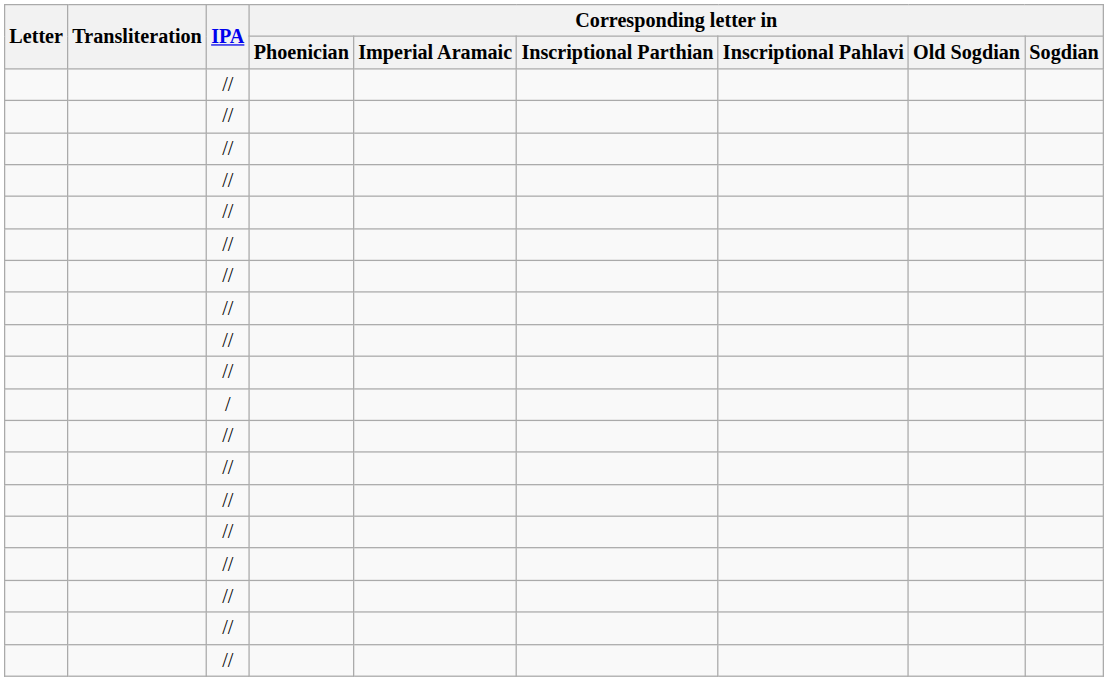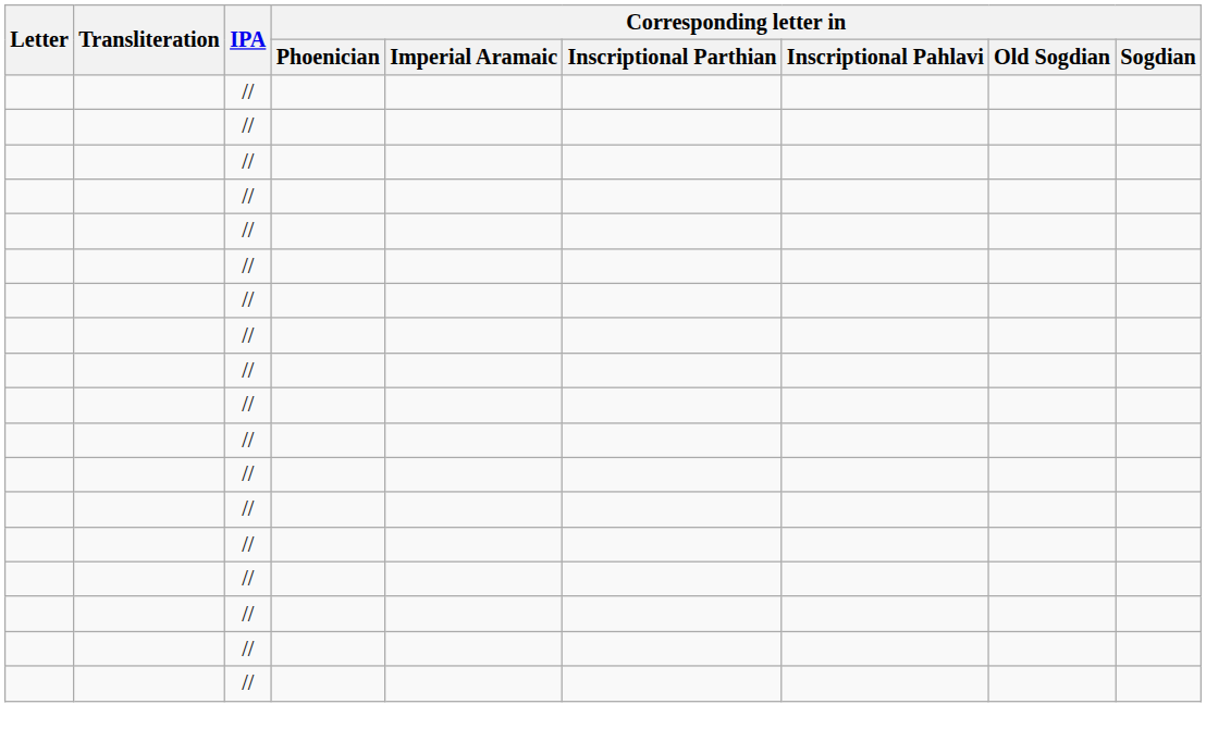 <table class="wikitable">
 <tr>
 <th rowspan="2">Letter</th>
 <th rowspan="2">Transliteration</th>
 <th rowspan="2"><a href='#'>IPA</a></th>
 <th colspan="6">Corresponding letter in</th>
 </tr>
 <tr>
 <th>Phoenician</th>
 <th>Imperial Aramaic</th>
 <th>Inscriptional Parthian</th>
 <th>Inscriptional Pahlavi</th>
 <th>Old Sogdian</th>
 <th>Sogdian</th>
 </tr>
 <tr style="text-align:center;">
 <td></td>
 <td></td>
 <td>//</td>
 <td></td>
 <td></td>
 <td></td>
 <td></td>
 <td></td>
 <td></td>
 </tr>
 <tr style="text-align:center;">
 <td></td>
 <td></td>
 <td>//</td>
 <td></td>
 <td></td>
 <td></td>
 <td></td>
 <td></td>
 <td></td>
 </tr>
 <tr style="text-align:center;">
 <td></td>
 <td></td>
 <td>//</td>
 <td></td>
 <td></td>
 <td></td>
 <td></td>
 <td></td>
 <td></td>
 </tr>
 <tr style="text-align:center;">
 <td></td>
 <td></td>
 <td>//</td>
 <td></td>
 <td></td>
 <td></td>
 <td></td>
 <td></td>
 <td></td>
 </tr>
 <tr style="text-align:center;">
 <td></td>
 <td></td>
 <td>//</td>
 <td></td>
 <td></td>
 <td></td>
 <td></td>
 <td></td>
 <td></td>
 </tr>
 <tr style="text-align:center;">
 <td></td>
 <td></td>
 <td>//</td>
 <td></td>
 <td></td>
 <td></td>
 <td></td>
 <td></td>
 <td></td>
 </tr>
 <tr style="text-align:center;">
 <td></td>
 <td></td>
 <td>//</td>
 <td></td>
 <td></td>
 <td></td>
 <td></td>
 <td></td>
 <td></td>
 </tr>
 <tr style="text-align:center;">
 <td></td>
 <td></td>
 <td>//</td>
 <td></td>
 <td></td>
 <td></td>
 <td></td>
 <td></td>
 <td></td>
 </tr>
 <tr style="text-align:center;">
 <td></td>
 <td></td>
 <td>//</td>
 <td></td>
 <td></td>
 <td></td>
 <td></td>
 <td></td>
 <td></td>
 </tr>
 <tr style="text-align:center;">
 <td></td>
 <td></td>
 <td>//</td>
 <td></td>
 <td></td>
 <td></td>
 <td></td>
 <td></td>
 <td></td>
 </tr>
 <tr style="text-align:center;">
 <td></td>
 <td></td>
-<td>/</td>
-<td></td>
-<td></td>
-<td></td>
-<td></td>
-<td></td>
-<td></td>
-</tr>
-<tr style="text-align:center;">
-<td></td>
-<td></td>
 <td>//</td>
 <td></td>
 <td></td>
 <td></td>
 <td></td>
 <td></td>
 <td></td>
 </tr>
 <tr style="text-align:center;">
 <td></td>
 <td></td>
 <td>//</td>
 <td></td>
 <td></td>
 <td></td>
 <td></td>
 <td></td>
 <td></td>
 </tr>
 <tr style="text-align:center;">
 <td></td>
 <td></td>
 <td>//</td>
 <td></td>
 <td></td>
 <td></td>
 <td></td>
 <td></td>
 <td></td>
 </tr>
 <tr style="text-align:center;">
 <td></td>
 <td></td>
 <td>//</td>
 <td></td>
 <td></td>
 <td></td>
 <td></td>
 <td></td>
 <td></td>
 </tr>
 <tr style="text-align:center;">
 <td></td>
 <td></td>
 <td>//</td>
 <td></td>
 <td></td>
 <td></td>
 <td></td>
 <td></td>
 <td></td>
 </tr>
 <tr style="text-align:center;">
 <td></td>
 <td></td>
 <td>//</td>
 <td></td>
 <td></td>
 <td></td>
 <td></td>
 <td></td>
 <td></td>
 </tr>
 <tr style="text-align:center;">
 <td></td>
 <td></td>
 <td>//</td>
 <td></td>
 <td></td>
 <td></td>
 <td></td>
 <td></td>
 <td></td>
 </tr>
 <tr style="text-align:center;">
 <td></td>
 <td></td>
 <td>//</td>
 <td></td>
 <td></td>
 <td></td>
 <td></td>
 <td></td>
 <td></td>
 </tr>
 </table>
